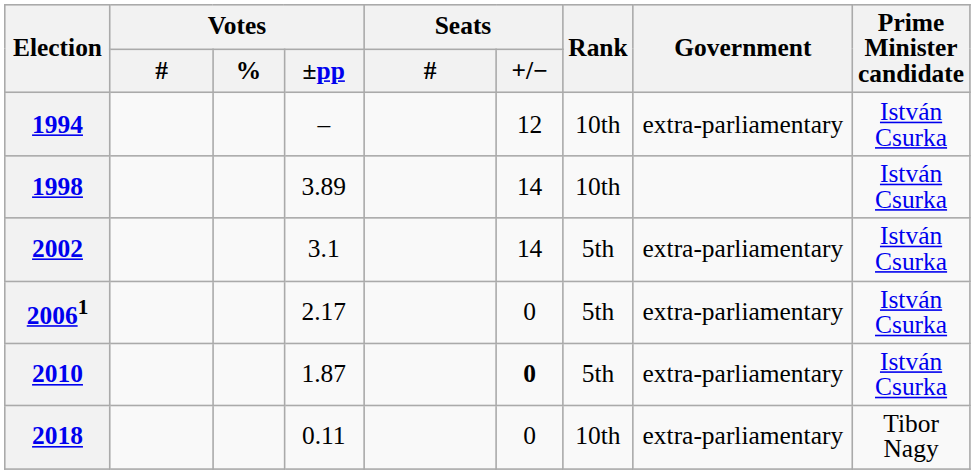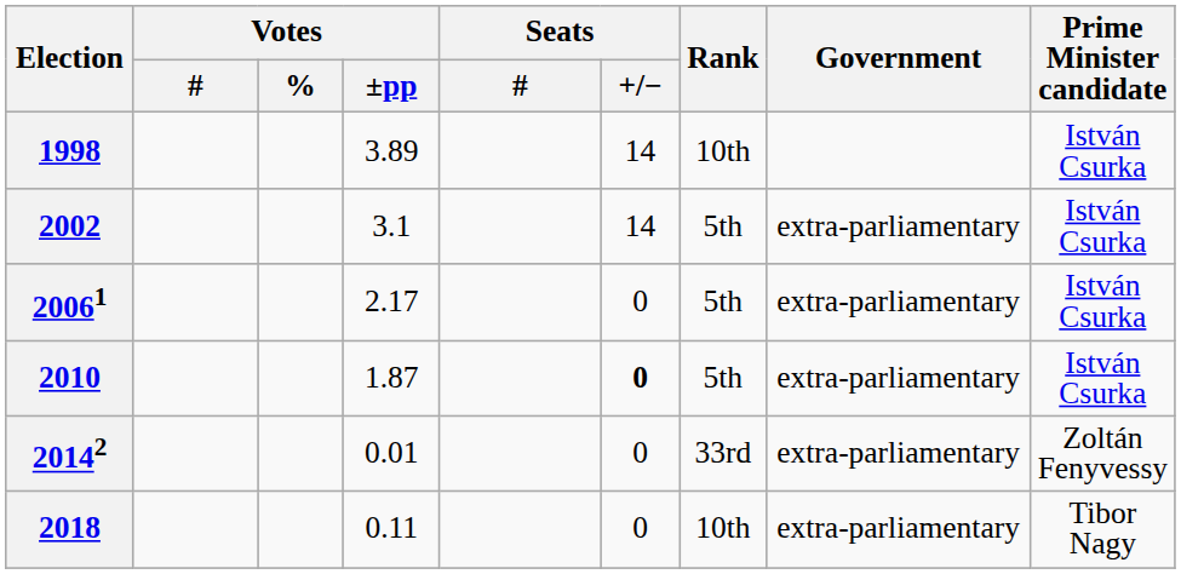 <table class="wikitable" style="text-align:center; line-height:16px;">
 <tr>
 <th rowspan="2" style="width:60px;">Election</th>
 <th colspan="3">Votes</th>
 <th colspan="2">Seats</th>
 <th rowspan="2" style="width:30px;">Rank</th>
 <th rowspan="2" style="width:145px;">Government</th>
 <th rowspan="2">Prime Minister<br>candidate</th>
 </tr>
 <tr>
 <th style="width:75px;">#</th>
 <th style="width:45px;">%</th>
 <th style="width:48px;">±<a href='#'>pp</a></th>
 <th style="width:100px;">#</th>
 <th style="width:40px;">+/−</th>
-</tr>
-<tr>
-<th><a href='#'>1994</a></th>
-<td></td>
-<td></td>
-<td>–</td>
-<td></td>
-<td> 12</td>
-<td>10th</td>
-<td>extra-parliamentary</td>
-<td><a href='#'>István Csurka</a></td>
 </tr>
 <tr>
 <th><a href='#'>1998</a></th>
 <td></td>
 <td></td>
 <td>3.89</td>
 <td></td>
 <td> 14</td>
 <td>10th</td>
 <td></td>
 <td><a href='#'>István Csurka</a></td>
 </tr>
 <tr>
 <th><a href='#'>2002</a></th>
 <td></td>
 <td></td>
 <td>3.1</td>
 <td></td>
 <td> 14</td>
 <td>5th</td>
 <td>extra-parliamentary</td>
 <td><a href='#'>István Csurka</a></td>
 </tr>
 <tr>
 <th><a href='#'>2006</a><sup>1</sup></th>
 <td></td>
 <td></td>
 <td>2.17</td>
 <td></td>
 <td> 0</td>
 <td>5th</td>
 <td>extra-parliamentary</td>
 <td><a href='#'>István Csurka</a></td>
 </tr>
 <tr>
 <th><a href='#'>2010</a></th>
 <td></td>
 <td></td>
 <td>1.87</td>
 <td></td>
 <td><strong> 0</strong></td>
 <td>5th</td>
 <td>extra-parliamentary</td>
 <td><a href='#'>István Csurka</a></td>
 </tr>
 <tr>
+<th><a href='#'>2014</a><sup>2</sup></th>
+<td></td>
+<td></td>
+<td>0.01</td>
+<td></td>
+<td> 0</td>
+<td>33rd</td>
+<td>extra-parliamentary</td>
+<td>Zoltán Fenyvessy</td>
+</tr>
+<tr>
 <th><a href='#'>2018</a></th>
 <td></td>
 <td></td>
 <td>0.11</td>
 <td></td>
 <td> 0</td>
 <td>10th</td>
 <td>extra-parliamentary</td>
 <td>Tibor Nagy</td>
 </tr>
 </table>
